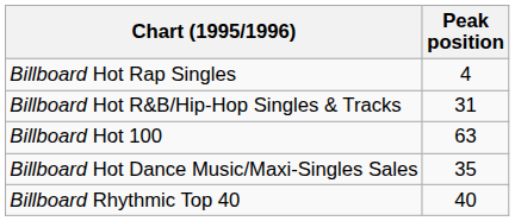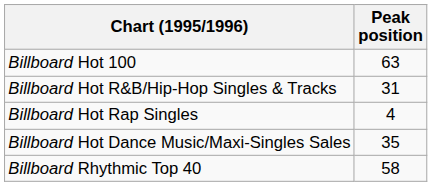 <table class="wikitable">
 <tr>
 <th>Chart (1995/1996)</th>
 <th>Peak<br>position</th>
 </tr>
 <tr>
-<td><em>Billboard</em> Hot Rap Singles</td>
-<td align="center">4</td>
+<td><em>Billboard</em> Hot 100</td>
+<td align="center">63</td>
 </tr>
 <tr>
 <td><em>Billboard</em> Hot R&B/Hip-Hop Singles & Tracks</td>
 <td align="center">31</td>
 </tr>
 <tr>
-<td><em>Billboard</em> Hot 100</td>
-<td align="center">63</td>
+<td><em>Billboard</em> Hot Rap Singles</td>
+<td align="center">4</td>
 </tr>
 <tr>
 <td><em>Billboard</em> Hot Dance Music/Maxi-Singles Sales</td>
 <td align="center">35</td>
 </tr>
 <tr>
 <td><em>Billboard</em> Rhythmic Top 40</td>
-<td align="center">40</td>
+<td align="center">58</td>
 </tr>
 </table>
